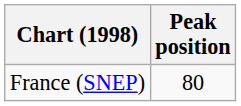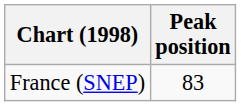 <table class="wikitable">
 <tr>
 <th>Chart (1998)</th>
 <th>Peak<br>position</th>
 </tr>
 <tr>
 <td>France (<a href='#'>SNEP</a>)</td>
-<td align="center">80</td>
+<td align="center">83</td>
 </tr>
 </table>
